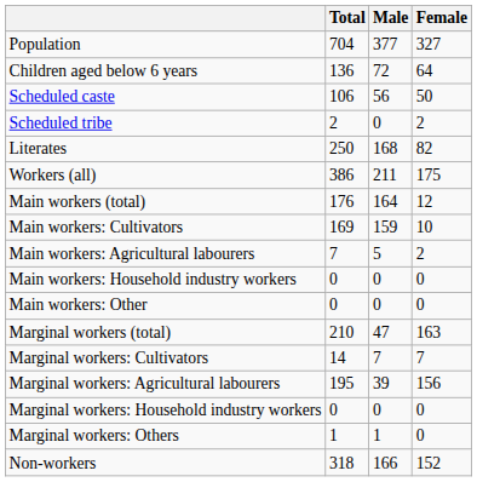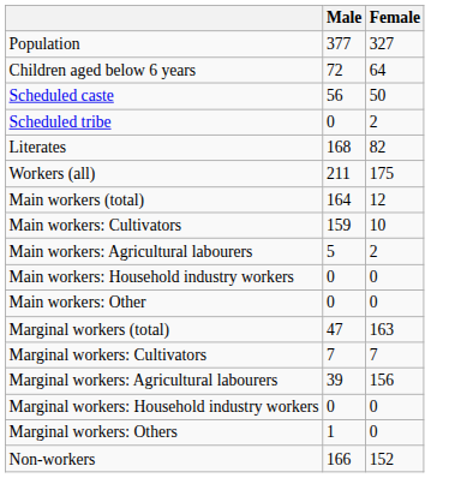 <table class="wikitable sortable">
 <tr>
 <th></th>
-<th>Total</th>
 <th>Male</th>
 <th>Female</th>
 </tr>
 <tr>
 <td>Population</td>
-<td>704</td>
 <td>377</td>
 <td>327</td>
 </tr>
 <tr>
 <td>Children aged below 6 years</td>
-<td>136</td>
 <td>72</td>
 <td>64</td>
 </tr>
 <tr>
 <td><a href='#'>Scheduled caste</a></td>
-<td>106</td>
 <td>56</td>
 <td>50</td>
 </tr>
 <tr>
 <td><a href='#'>Scheduled tribe</a></td>
-<td>2</td>
 <td>0</td>
 <td>2</td>
 </tr>
 <tr>
 <td>Literates</td>
-<td>250</td>
 <td>168</td>
 <td>82</td>
 </tr>
 <tr>
 <td>Workers (all)</td>
-<td>386</td>
 <td>211</td>
 <td>175</td>
 </tr>
 <tr>
 <td>Main workers (total)</td>
-<td>176</td>
 <td>164</td>
 <td>12</td>
 </tr>
 <tr>
 <td>Main workers: Cultivators</td>
-<td>169</td>
 <td>159</td>
 <td>10</td>
 </tr>
 <tr>
 <td>Main workers: Agricultural labourers</td>
-<td>7</td>
 <td>5</td>
 <td>2</td>
 </tr>
 <tr>
 <td>Main workers: Household industry workers</td>
 <td>0</td>
 <td>0</td>
-<td>0</td>
 </tr>
 <tr>
 <td>Main workers: Other</td>
 <td>0</td>
 <td>0</td>
-<td>0</td>
 </tr>
 <tr>
 <td>Marginal workers (total)</td>
-<td>210</td>
 <td>47</td>
 <td>163</td>
 </tr>
 <tr>
 <td>Marginal workers: Cultivators</td>
-<td>14</td>
 <td>7</td>
 <td>7</td>
 </tr>
 <tr>
 <td>Marginal workers: Agricultural labourers</td>
-<td>195</td>
 <td>39</td>
 <td>156</td>
 </tr>
 <tr>
 <td>Marginal workers: Household industry workers</td>
 <td>0</td>
 <td>0</td>
-<td>0</td>
 </tr>
 <tr>
 <td>Marginal workers: Others</td>
-<td>1</td>
 <td>1</td>
 <td>0</td>
 </tr>
 <tr>
 <td>Non-workers</td>
-<td>318</td>
 <td>166</td>
 <td>152</td>
 </tr>
 </table>
